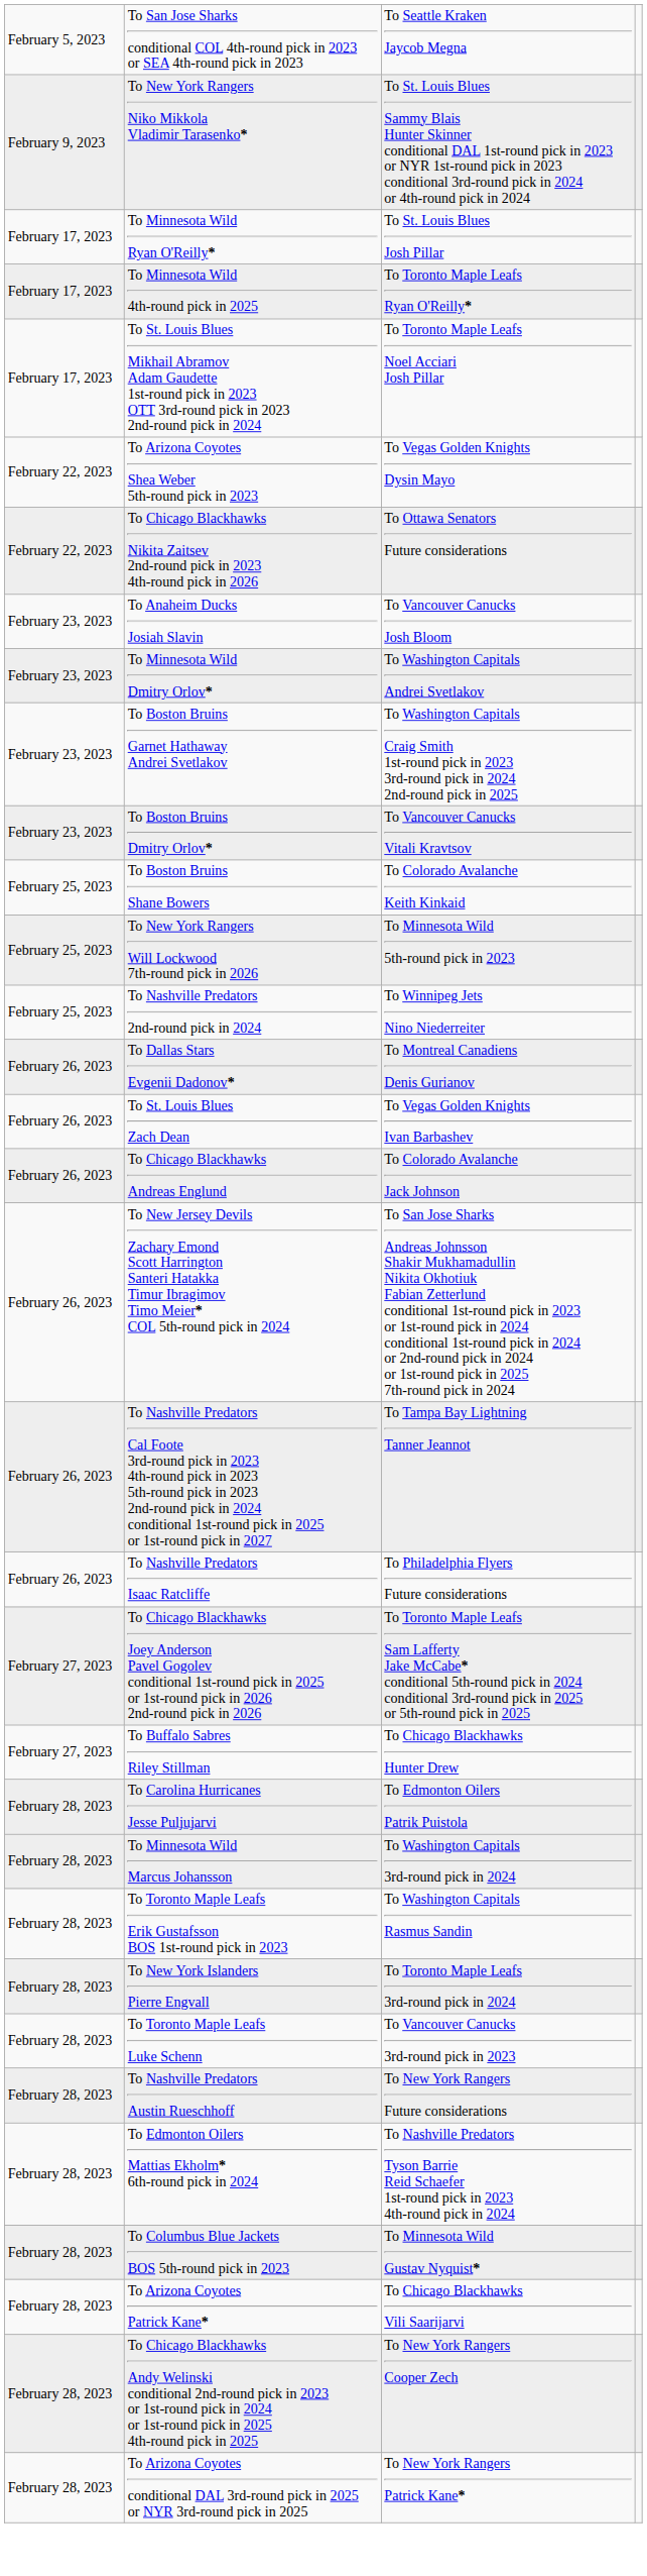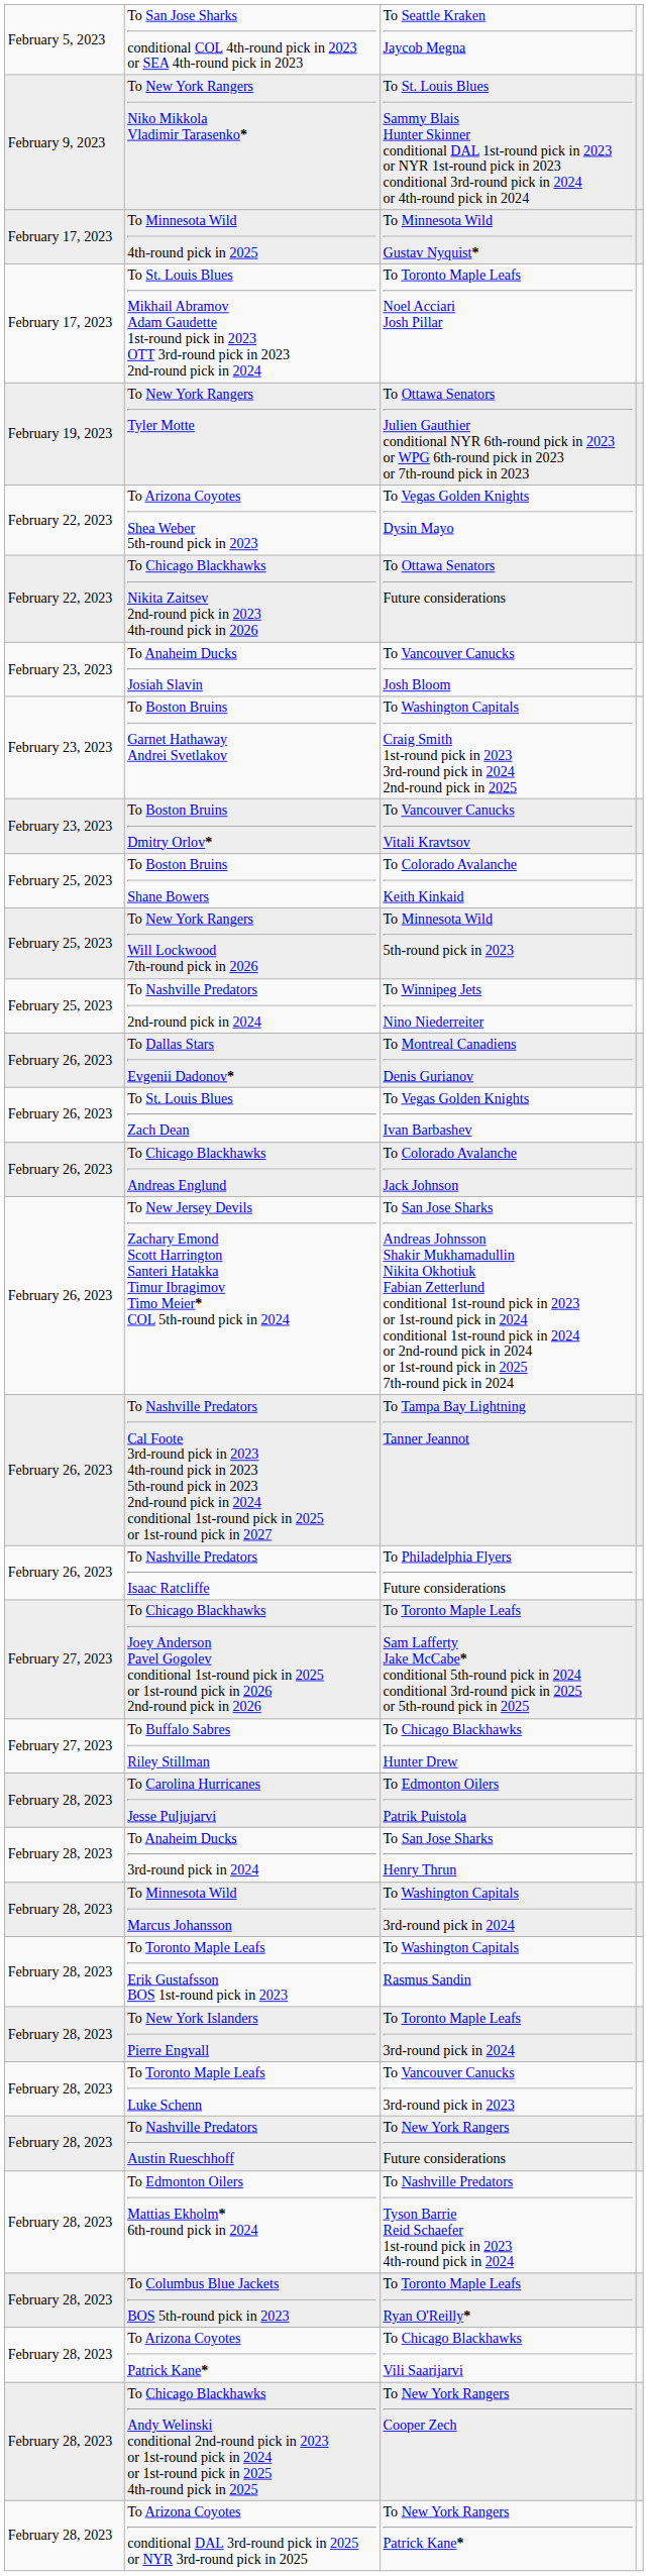 <table cellspacing=0 class="wikitable" style="border:1px solid #999999; width:720px;">
 <tr>
 <td>February 5, 2023</td>
 <td valign="top">To <a href='#'>San Jose Sharks</a><hr><span>conditional</span> <a href='#'>COL</a> 4th-round pick in <a href='#'>2023</a><br>or  <a href='#'>SEA</a> 4th-round pick in 2023</td>
 <td valign="top">To <a href='#'>Seattle Kraken</a><hr><a href='#'>Jaycob Megna</a></td>
 <td></td>
 </tr>
 <tr bgcolor="eeeeee">
 <td>February 9, 2023</td>
 <td valign="top">To <a href='#'>New York Rangers</a><hr><a href='#'>Niko Mikkola</a><br><a href='#'>Vladimir Tarasenko</a><span><strong>*</strong></span></td>
 <td valign="top">To <a href='#'>St. Louis Blues</a><hr><a href='#'>Sammy Blais</a><br><a href='#'>Hunter Skinner</a><br><span>conditional</span> <a href='#'>DAL</a> 1st-round pick in <a href='#'>2023</a><br>or  NYR 1st-round pick in 2023<br><span>conditional</span> 3rd-round pick in <a href='#'>2024</a><br>or  4th-round pick in 2024</td>
 <td></td>
 </tr>
-<tr>
-<td>February 17, 2023</td>
-<td valign="top">To <a href='#'>Minnesota Wild</a><hr><a href='#'>Ryan O'Reilly</a><span><strong>*</strong></span></td>
-<td valign="top">To <a href='#'>St. Louis Blues</a><hr><a href='#'>Josh Pillar</a></td>
-<td></td>
-</tr>
 <tr bgcolor="eeeeee">
 <td>February 17, 2023</td>
 <td valign="top">To <a href='#'>Minnesota Wild</a><hr>4th-round pick in <a href='#'>2025</a></td>
-<td valign="top">To <a href='#'>Toronto Maple Leafs</a><hr><a href='#'>Ryan O'Reilly</a><span><strong>*</strong></span></td>
+<td valign="top">To <a href='#'>Minnesota Wild</a><hr><a href='#'>Gustav Nyquist</a><span><strong>*</strong></span></td>
 <td></td>
 </tr>
 <tr>
 <td>February 17, 2023</td>
 <td valign="top">To <a href='#'>St. Louis Blues</a><hr><a href='#'>Mikhail Abramov</a><br><a href='#'>Adam Gaudette</a><br>1st-round pick in <a href='#'>2023</a><br><a href='#'>OTT</a> 3rd-round pick in 2023<br>2nd-round pick in <a href='#'>2024</a></td>
 <td valign="top">To <a href='#'>Toronto Maple Leafs</a><hr><a href='#'>Noel Acciari</a><br><a href='#'>Josh Pillar</a></td>
+<td></td>
+</tr>
+<tr bgcolor="eeeeee">
+<td>February 19, 2023</td>
+<td valign="top">To <a href='#'>New York Rangers</a><hr><a href='#'>Tyler Motte</a></td>
+<td valign="top">To <a href='#'>Ottawa Senators</a><hr><a href='#'>Julien Gauthier</a><br><span>conditional</span> NYR 6th-round pick in <a href='#'>2023</a><br>or  <a href='#'>WPG</a> 6th-round pick in 2023<br>or  7th-round pick in 2023</td>
 <td></td>
 </tr>
 <tr>
 <td>February 22, 2023</td>
 <td valign="top">To <a href='#'>Arizona Coyotes</a><hr><a href='#'>Shea Weber</a><br>5th-round pick in <a href='#'>2023</a></td>
 <td valign="top">To <a href='#'>Vegas Golden Knights</a><hr><a href='#'>Dysin Mayo</a></td>
 <td></td>
 </tr>
 <tr bgcolor="eeeeee">
 <td>February 22, 2023</td>
 <td valign="top">To <a href='#'>Chicago Blackhawks</a><hr><a href='#'>Nikita Zaitsev</a><br>2nd-round pick in <a href='#'>2023</a><br>4th-round pick in <a href='#'>2026</a></td>
 <td valign="top">To <a href='#'>Ottawa Senators</a><hr><span>Future considerations</span></td>
 <td></td>
 </tr>
 <tr>
 <td>February 23, 2023</td>
 <td valign="top">To <a href='#'>Anaheim Ducks</a><hr><a href='#'>Josiah Slavin</a></td>
 <td valign="top">To <a href='#'>Vancouver Canucks</a><hr><a href='#'>Josh Bloom</a></td>
-<td></td>
-</tr>
-<tr bgcolor="eeeeee">
-<td>February 23, 2023</td>
-<td valign="top">To <a href='#'>Minnesota Wild</a><hr><a href='#'>Dmitry Orlov</a><span><strong>*</strong></span></td>
-<td valign="top">To <a href='#'>Washington Capitals</a><hr><a href='#'>Andrei Svetlakov</a></td>
 <td></td>
 </tr>
 <tr>
 <td>February 23, 2023</td>
 <td valign="top">To <a href='#'>Boston Bruins</a><hr><a href='#'>Garnet Hathaway</a><br><a href='#'>Andrei Svetlakov</a></td>
 <td valign="top">To <a href='#'>Washington Capitals</a><hr><a href='#'>Craig Smith</a><br>1st-round pick in <a href='#'>2023</a><br>3rd-round pick in <a href='#'>2024</a><br>2nd-round pick in <a href='#'>2025</a></td>
 <td></td>
 </tr>
 <tr bgcolor="eeeeee">
 <td>February 23, 2023</td>
 <td valign="top">To <a href='#'>Boston Bruins</a><hr><a href='#'>Dmitry Orlov</a><span><strong>*</strong></span></td>
 <td valign="top">To <a href='#'>Vancouver Canucks</a><hr><a href='#'>Vitali Kravtsov</a></td>
 <td></td>
 </tr>
 <tr>
 <td>February 25, 2023</td>
 <td valign="top">To <a href='#'>Boston Bruins</a><hr><a href='#'>Shane Bowers</a></td>
 <td valign="top">To <a href='#'>Colorado Avalanche</a><hr><a href='#'>Keith Kinkaid</a></td>
 <td></td>
 </tr>
 <tr bgcolor="eeeeee">
 <td>February 25, 2023</td>
 <td valign="top">To <a href='#'>New York Rangers</a><hr><a href='#'>Will Lockwood</a><br>7th-round pick in <a href='#'>2026</a></td>
 <td valign="top">To <a href='#'>Minnesota Wild</a><hr>5th-round pick in <a href='#'>2023</a></td>
 <td></td>
 </tr>
 <tr>
 <td>February 25, 2023</td>
 <td valign="top">To <a href='#'>Nashville Predators</a><hr>2nd-round pick in <a href='#'>2024</a></td>
 <td valign="top">To <a href='#'>Winnipeg Jets</a><hr><a href='#'>Nino Niederreiter</a></td>
 <td></td>
 </tr>
 <tr bgcolor="eeeeee">
 <td>February 26, 2023</td>
 <td valign="top">To <a href='#'>Dallas Stars</a><hr><a href='#'>Evgenii Dadonov</a><span><strong>*</strong></span></td>
 <td valign="top">To <a href='#'>Montreal Canadiens</a><hr><a href='#'>Denis Gurianov</a></td>
 <td></td>
 </tr>
 <tr>
 <td>February 26, 2023</td>
 <td valign="top">To <a href='#'>St. Louis Blues</a><hr><a href='#'>Zach Dean</a></td>
 <td valign="top">To <a href='#'>Vegas Golden Knights</a><hr><a href='#'>Ivan Barbashev</a></td>
 <td></td>
 </tr>
 <tr bgcolor="eeeeee">
 <td>February 26, 2023</td>
 <td valign="top">To <a href='#'>Chicago Blackhawks</a><hr><a href='#'>Andreas Englund</a></td>
 <td valign="top">To <a href='#'>Colorado Avalanche</a><hr><a href='#'>Jack Johnson</a></td>
 <td></td>
 </tr>
 <tr>
 <td>February 26, 2023</td>
 <td valign="top">To <a href='#'>New Jersey Devils</a><hr><a href='#'>Zachary Emond</a><br><a href='#'>Scott Harrington</a><br><a href='#'>Santeri Hatakka</a><br><a href='#'>Timur Ibragimov</a><br><a href='#'>Timo Meier</a><span><strong>*</strong></span><br><a href='#'>COL</a> 5th-round pick in <a href='#'>2024</a></td>
 <td valign="top">To <a href='#'>San Jose Sharks</a><hr><a href='#'>Andreas Johnsson</a><br><a href='#'>Shakir Mukhamadullin</a><br><a href='#'>Nikita Okhotiuk</a><br><a href='#'>Fabian Zetterlund</a><br><span>conditional</span> 1st-round pick in <a href='#'>2023</a><br>or  1st-round pick in <a href='#'>2024</a><br><span>conditional</span> 1st-round pick in <a href='#'>2024</a><br>or  2nd-round pick in 2024<br>or  1st-round pick in <a href='#'>2025</a><br>7th-round pick in 2024</td>
 <td></td>
 </tr>
 <tr bgcolor="eeeeee">
 <td>February 26, 2023</td>
 <td valign="top">To <a href='#'>Nashville Predators</a><hr><a href='#'>Cal Foote</a><br>3rd-round pick in <a href='#'>2023</a><br>4th-round pick in 2023<br>5th-round pick in 2023<br>2nd-round pick in <a href='#'>2024</a><br><span>conditional</span> 1st-round pick in <a href='#'>2025</a><br>or  1st-round pick in <a href='#'>2027</a></td>
 <td valign="top">To <a href='#'>Tampa Bay Lightning</a><hr><a href='#'>Tanner Jeannot</a></td>
 <td></td>
 </tr>
 <tr>
 <td>February 26, 2023</td>
 <td valign="top">To <a href='#'>Nashville Predators</a><hr><a href='#'>Isaac Ratcliffe</a></td>
 <td valign="top">To <a href='#'>Philadelphia Flyers</a><hr><span>Future considerations</span></td>
 <td></td>
 </tr>
 <tr bgcolor="eeeeee">
 <td>February 27, 2023</td>
 <td valign="top">To <a href='#'>Chicago Blackhawks</a><hr><a href='#'>Joey Anderson</a><br><a href='#'>Pavel Gogolev</a><br><span>conditional</span> 1st-round pick in <a href='#'>2025</a><br>or  1st-round pick in <a href='#'>2026</a><br>2nd-round pick in <a href='#'>2026</a></td>
 <td valign="top">To <a href='#'>Toronto Maple Leafs</a><hr><a href='#'>Sam Lafferty</a><br><a href='#'>Jake McCabe</a><span><strong>*</strong></span><br><span>conditional</span> 5th-round pick in <a href='#'>2024</a><br><span>conditional</span> 3rd-round pick in <a href='#'>2025</a><br>or  5th-round pick in <a href='#'>2025</a></td>
 <td></td>
 </tr>
 <tr>
 <td>February 27, 2023</td>
 <td valign="top">To <a href='#'>Buffalo Sabres</a><hr><a href='#'>Riley Stillman</a></td>
 <td valign="top">To <a href='#'>Chicago Blackhawks</a><hr><a href='#'>Hunter Drew</a></td>
 <td></td>
 </tr>
 <tr bgcolor="eeeeee">
 <td>February 28, 2023</td>
 <td valign="top">To <a href='#'>Carolina Hurricanes</a><hr><a href='#'>Jesse Puljujarvi</a></td>
 <td valign="top">To <a href='#'>Edmonton Oilers</a><hr><a href='#'>Patrik Puistola</a></td>
 <td></td>
 </tr>
+<tr>
+<td>February 28, 2023</td>
+<td valign="top">To <a href='#'>Anaheim Ducks</a><hr>3rd-round pick in <a href='#'>2024</a></td>
+<td valign="top">To <a href='#'>San Jose Sharks</a><hr><a href='#'>Henry Thrun</a></td>
+<td></td>
+</tr>
 <tr bgcolor="eeeeee">
 <td>February 28, 2023</td>
 <td valign="top">To <a href='#'>Minnesota Wild</a><hr><a href='#'>Marcus Johansson</a></td>
 <td valign="top">To <a href='#'>Washington Capitals</a><hr>3rd-round pick in <a href='#'>2024</a></td>
 <td></td>
 </tr>
 <tr>
 <td>February 28, 2023</td>
 <td valign="top">To <a href='#'>Toronto Maple Leafs</a><hr><a href='#'>Erik Gustafsson</a><br><a href='#'>BOS</a> 1st-round pick in <a href='#'>2023</a></td>
 <td valign="top">To <a href='#'>Washington Capitals</a><hr><a href='#'>Rasmus Sandin</a></td>
 <td></td>
 </tr>
 <tr bgcolor="eeeeee">
 <td>February 28, 2023</td>
 <td valign="top">To <a href='#'>New York Islanders</a><hr><a href='#'>Pierre Engvall</a></td>
 <td valign="top">To <a href='#'>Toronto Maple Leafs</a><hr>3rd-round pick in <a href='#'>2024</a></td>
 <td></td>
 </tr>
 <tr>
 <td>February 28, 2023</td>
 <td valign="top">To <a href='#'>Toronto Maple Leafs</a><hr><a href='#'>Luke Schenn</a></td>
 <td valign="top">To <a href='#'>Vancouver Canucks</a><hr>3rd-round pick in <a href='#'>2023</a></td>
 <td></td>
 </tr>
 <tr bgcolor="eeeeee">
 <td>February 28, 2023</td>
 <td valign="top">To <a href='#'>Nashville Predators</a><hr><a href='#'>Austin Rueschhoff</a></td>
 <td valign="top">To <a href='#'>New York Rangers</a><hr><span>Future considerations</span></td>
 <td></td>
 </tr>
 <tr>
 <td>February 28, 2023</td>
 <td valign="top">To <a href='#'>Edmonton Oilers</a><hr><a href='#'>Mattias Ekholm</a><span><strong>*</strong></span><br>6th-round pick in <a href='#'>2024</a></td>
 <td valign="top">To <a href='#'>Nashville Predators</a><hr><a href='#'>Tyson Barrie</a><br><a href='#'>Reid Schaefer</a><br>1st-round pick in <a href='#'>2023</a><br>4th-round pick in <a href='#'>2024</a></td>
 <td></td>
 </tr>
 <tr bgcolor="eeeeee">
 <td>February 28, 2023</td>
 <td valign="top">To <a href='#'>Columbus Blue Jackets</a><hr><a href='#'>BOS</a> 5th-round pick in <a href='#'>2023</a></td>
-<td valign="top">To <a href='#'>Minnesota Wild</a><hr><a href='#'>Gustav Nyquist</a><span><strong>*</strong></span></td>
+<td valign="top">To <a href='#'>Toronto Maple Leafs</a><hr><a href='#'>Ryan O'Reilly</a><span><strong>*</strong></span></td>
 <td></td>
 </tr>
 <tr>
 <td>February 28, 2023</td>
 <td valign="top">To <a href='#'>Arizona Coyotes</a><hr><a href='#'>Patrick Kane</a><span><strong>*</strong></span></td>
 <td valign="top">To <a href='#'>Chicago Blackhawks</a><hr><a href='#'>Vili Saarijarvi</a></td>
 <td></td>
 </tr>
 <tr bgcolor="eeeeee">
 <td>February 28, 2023</td>
 <td valign="top">To <a href='#'>Chicago Blackhawks</a><hr><a href='#'>Andy Welinski</a><br><span>conditional</span> 2nd-round pick in <a href='#'>2023</a><br>or  1st-round pick in <a href='#'>2024</a><br>or  1st-round pick in <a href='#'>2025</a><br>4th-round pick in <a href='#'>2025</a></td>
 <td valign="top">To <a href='#'>New York Rangers</a><hr><a href='#'>Cooper Zech</a></td>
 <td></td>
 </tr>
 <tr>
 <td>February 28, 2023</td>
 <td valign="top">To <a href='#'>Arizona Coyotes</a><hr><span>conditional</span> <a href='#'>DAL</a> 3rd-round pick in <a href='#'>2025</a><br>or  <a href='#'>NYR</a> 3rd-round pick in 2025</td>
 <td valign="top">To <a href='#'>New York Rangers</a><hr><a href='#'>Patrick Kane</a><span><strong>*</strong></span></td>
 <td></td>
 </tr>
 </table>
